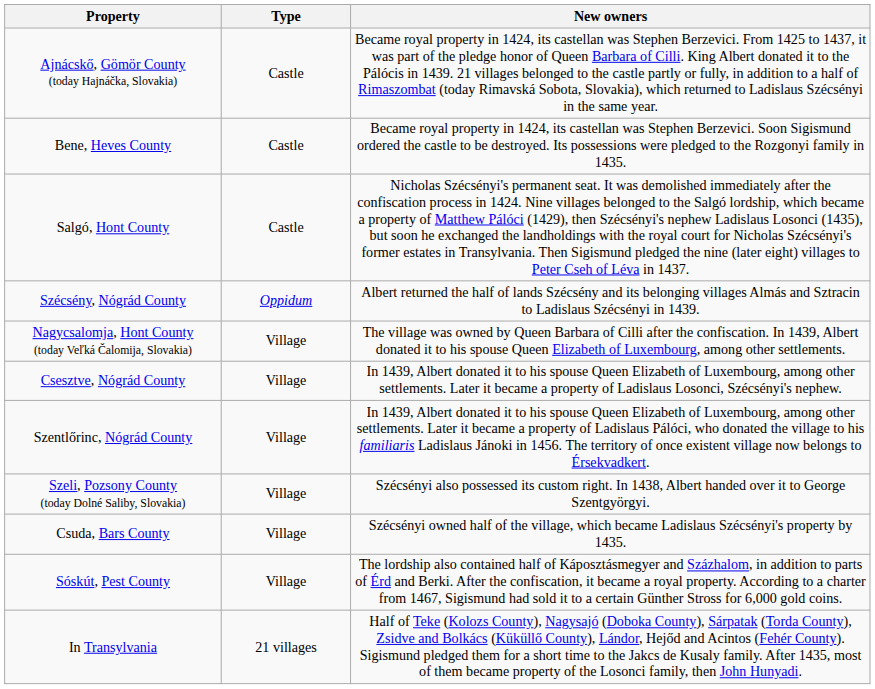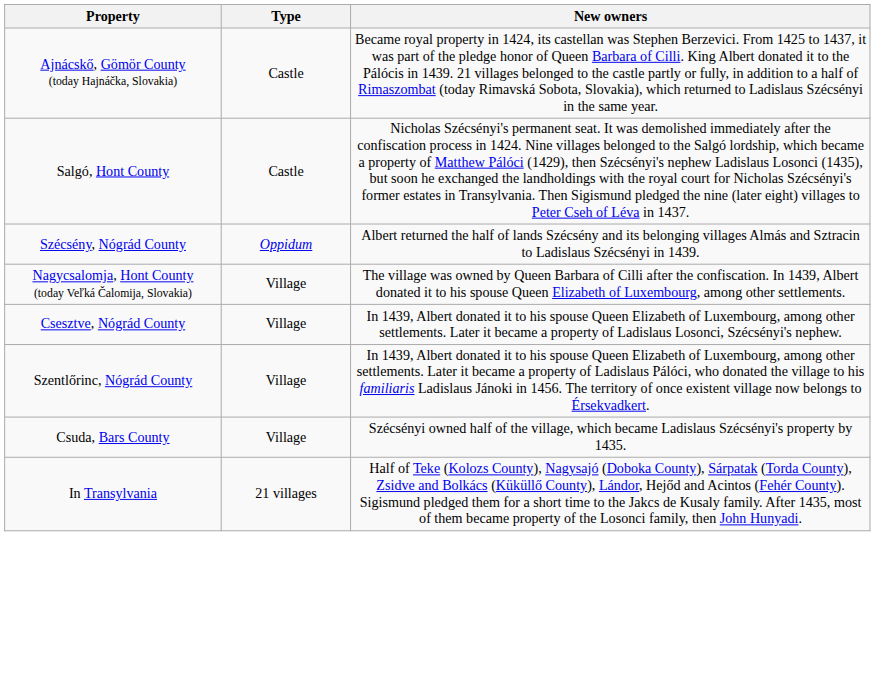 <table class="wikitable floatright" style="text-align:center;font-size:90%;width:100%;margin-left:3em">
 <tr>
 <th scope="col" width="25%">Property</th>
 <th scope="col" width="15%">Type</th>
 <th scope="col" width="60%">New owners</th>
 </tr>
 <tr>
 <td><a href='#'>Ajnácskő</a>, <a href='#'>Gömör County</a><br><small>(today Hajnáčka, Slovakia)</small></td>
 <td>Castle</td>
 <td>Became royal property in 1424, its castellan was Stephen Berzevici. From 1425 to 1437, it was part of the pledge honor of Queen <a href='#'>Barbara of Cilli</a>. King Albert donated it to the Pálócis in 1439. 21 villages belonged to the castle partly or fully, in addition to a half of <a href='#'>Rimaszombat</a> (today Rimavská Sobota, Slovakia), which returned to Ladislaus Szécsényi in the same year.</td>
-</tr>
-<tr>
-<td>Bene, <a href='#'>Heves County</a></td>
-<td>Castle</td>
-<td>Became royal property in 1424, its castellan was Stephen Berzevici. Soon Sigismund ordered the castle to be destroyed. Its possessions were pledged to the Rozgonyi family in 1435.</td>
 </tr>
 <tr>
 <td>Salgó, <a href='#'>Hont County</a></td>
 <td>Castle</td>
 <td>Nicholas Szécsényi's permanent seat. It was demolished immediately after the confiscation process in 1424. Nine villages belonged to the Salgó lordship, which became a property of <a href='#'>Matthew Pálóci</a> (1429), then Szécsényi's nephew Ladislaus Losonci (1435), but soon he exchanged the landholdings with the royal court for Nicholas Szécsényi's former estates in Transylvania. Then Sigismund pledged the nine (later eight) villages to <a href='#'>Peter Cseh of Léva</a> in 1437.</td>
 </tr>
 <tr>
 <td><a href='#'>Szécsény</a>, <a href='#'>Nógrád County</a></td>
 <td><em><a href='#'>Oppidum</a></em></td>
 <td>Albert returned the half of lands Szécsény and its belonging villages Almás and Sztracin to Ladislaus Szécsényi in 1439.</td>
 </tr>
 <tr>
 <td><a href='#'>Nagycsalomja</a>, <a href='#'>Hont County</a><br><small>(today Veľká Čalomija, Slovakia)</small></td>
 <td>Village</td>
 <td>The village was owned by Queen Barbara of Cilli after the confiscation. In 1439, Albert donated it to his spouse Queen <a href='#'>Elizabeth of Luxembourg</a>, among other settlements.</td>
 </tr>
 <tr>
 <td><a href='#'>Csesztve</a>, <a href='#'>Nógrád County</a></td>
 <td>Village</td>
 <td>In 1439, Albert donated it to his spouse Queen Elizabeth of Luxembourg, among other settlements. Later it became a property of Ladislaus Losonci, Szécsényi's nephew.</td>
 </tr>
 <tr>
 <td>Szentlőrinc, <a href='#'>Nógrád County</a></td>
 <td>Village</td>
 <td>In 1439, Albert donated it to his spouse Queen Elizabeth of Luxembourg, among other settlements. Later it became a property of Ladislaus Pálóci, who donated the village to his <em><a href='#'>familiaris</a></em> Ladislaus Jánoki in 1456. The territory of once existent village now belongs to <a href='#'>Érsekvadkert</a>.</td>
 </tr>
 <tr>
-<td><a href='#'>Szeli</a>, <a href='#'>Pozsony County</a><br><small>(today Dolné Saliby, Slovakia)</small></td>
-<td>Village</td>
-<td>Szécsényi also possessed its custom right. In 1438, Albert handed over it to George Szentgyörgyi.</td>
-</tr>
-<tr>
 <td>Csuda, <a href='#'>Bars County</a></td>
 <td>Village</td>
 <td>Szécsényi owned half of the village, which became Ladislaus Szécsényi's property by 1435.</td>
-</tr>
-<tr>
-<td><a href='#'>Sóskút</a>, <a href='#'>Pest County</a></td>
-<td>Village</td>
-<td>The lordship also contained half of Káposztásmegyer and <a href='#'>Százhalom</a>, in addition to parts of <a href='#'>Érd</a> and Berki. After the confiscation, it became a royal property. According to a charter from 1467, Sigismund had sold it to a certain Günther Stross for 6,000 gold coins.</td>
 </tr>
 <tr>
 <td>In <a href='#'>Transylvania</a></td>
 <td>21 villages</td>
 <td>Half of <a href='#'>Teke</a> (<a href='#'>Kolozs County</a>), <a href='#'>Nagysajó</a> (<a href='#'>Doboka County</a>), <a href='#'>Sárpatak</a> (<a href='#'>Torda County</a>), <a href='#'>Zsidve and Bolkács</a> (<a href='#'>Küküllő County</a>), <a href='#'>Lándor</a>, Hejőd and Acintos (<a href='#'>Fehér County</a>). Sigismund pledged them for a short time to the Jakcs de Kusaly family. After 1435, most of them became property of the Losonci family, then <a href='#'>John Hunyadi</a>.</td>
 </tr>
 </table>
